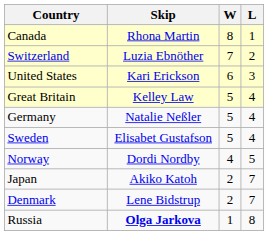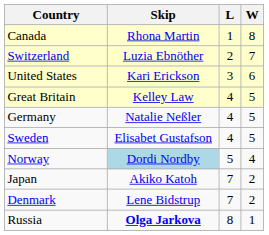 <table class="wikitable">
 <tr>
 <th bgcolor="#efefef" width="120">Country</th>
 <th bgcolor="#efefef" width="130">Skip</th>
+<th bgcolor="#efefef" width="20">L</th>
 <th bgcolor="#efefef" width="20">W</th>
-<th bgcolor="#efefef" width="20">L</th>
 </tr>
 <tr align=center bgcolor="#ffffcc">
 <td align=left> Canada</td>
 <td><a href='#'>Rhona Martin</a></td>
+<td>1</td>
 <td>8</td>
-<td>1</td>
 </tr>
 <tr align=center bgcolor="#ffffcc">
 <td align=left> <a href='#'>Switzerland</a></td>
 <td><a href='#'>Luzia Ebnöther</a></td>
+<td>2</td>
 <td>7</td>
-<td>2</td>
 </tr>
 <tr align=center bgcolor="#ffffcc">
 <td align=left> United States</td>
 <td><a href='#'>Kari Erickson</a></td>
+<td>3</td>
 <td>6</td>
-<td>3</td>
 </tr>
 <tr align=center bgcolor="#ffffcc">
 <td align=left> Great Britain</td>
 <td><a href='#'>Kelley Law</a></td>
+<td>4</td>
+<td>5</td>
+</tr>
+<tr align=center>
+<td align=left> Germany</td>
+<td><a href='#'>Natalie Neßler</a></td>
+<td>4</td>
+<td>5</td>
+</tr>
+<tr align=center>
+<td align=left> <a href='#'>Sweden</a></td>
+<td><a href='#'>Elisabet Gustafson</a></td>
+<td>4</td>
+<td>5</td>
+</tr>
+<tr align=center>
+<td align=left> <a href='#'>Norway</a></td>
+<td style="background: lightblue;"><a href='#'>Dordi Nordby</a></td>
 <td>5</td>
 <td>4</td>
 </tr>
 <tr align=center>
-<td align=left> Germany</td>
-<td><a href='#'>Natalie Neßler</a></td>
-<td>5</td>
-<td>4</td>
-</tr>
-<tr align=center>
-<td align=left> <a href='#'>Sweden</a></td>
-<td><a href='#'>Elisabet Gustafson</a></td>
-<td>5</td>
-<td>4</td>
-</tr>
-<tr align=center>
-<td align=left> <a href='#'>Norway</a></td>
-<td><a href='#'>Dordi Nordby</a></td>
-<td>4</td>
-<td>5</td>
-</tr>
-<tr align=center>
 <td align=left> Japan</td>
 <td><a href='#'>Akiko Katoh</a></td>
+<td>7</td>
 <td>2</td>
-<td>7</td>
 </tr>
 <tr align=center>
 <td align=left> <a href='#'>Denmark</a></td>
 <td><a href='#'>Lene Bidstrup</a></td>
+<td>7</td>
 <td>2</td>
-<td>7</td>
 </tr>
 <tr align=center>
 <td align=left> Russia</td>
 <td><strong><a href='#'>Olga Jarkova</a></strong></td>
+<td>8</td>
 <td>1</td>
-<td>8</td>
 </tr>
 </table>
